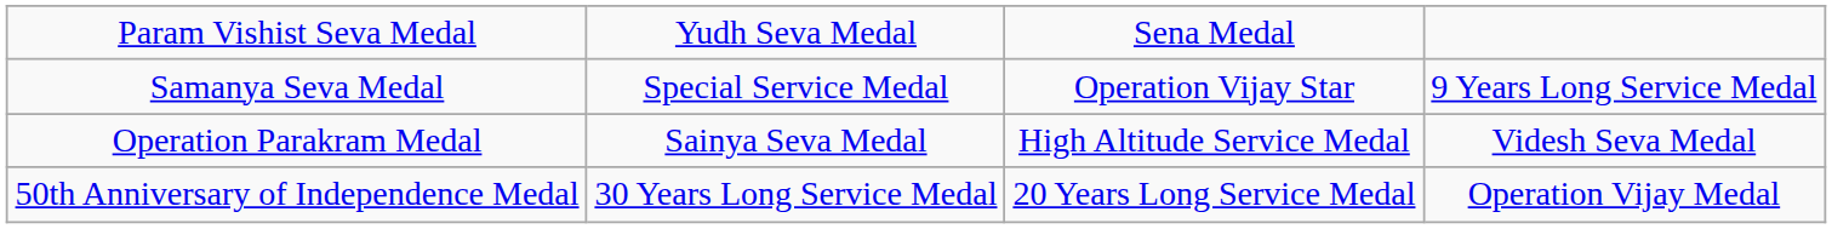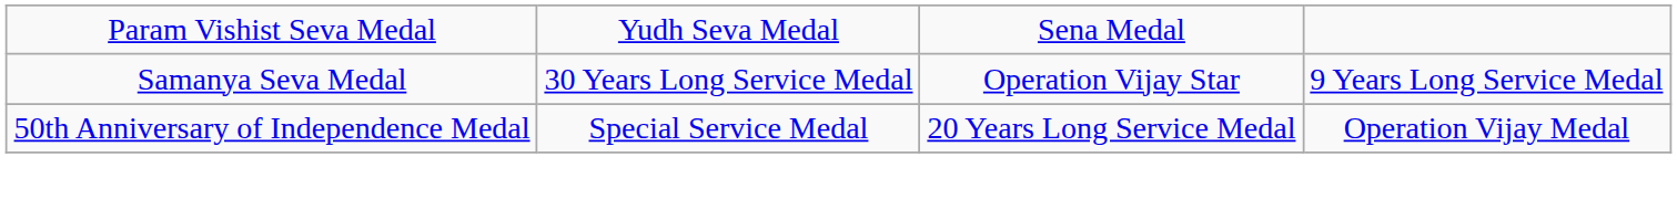 <table class="wikitable" style="margin:1em auto; text-align:center;">
 <tr>
 <td><a href='#'>Param Vishist Seva Medal</a></td>
 <td><a href='#'>Yudh Seva Medal</a></td>
 <td><a href='#'>Sena Medal</a></td>
 </tr>
 <tr>
 <td><a href='#'>Samanya Seva Medal</a></td>
-<td><a href='#'>Special Service Medal</a></td>
+<td><a href='#'>30 Years Long Service Medal</a></td>
 <td><a href='#'>Operation Vijay Star</a></td>
 <td><a href='#'>9 Years Long Service Medal</a></td>
 </tr>
 <tr>
-<td><a href='#'>Operation Parakram Medal</a></td>
-<td><a href='#'>Sainya Seva Medal</a></td>
-<td><a href='#'>High Altitude Service Medal</a></td>
-<td><a href='#'>Videsh Seva Medal</a></td>
-</tr>
-<tr>
 <td><a href='#'>50th Anniversary of Independence Medal</a></td>
-<td><a href='#'>30 Years Long Service Medal</a></td>
+<td><a href='#'>Special Service Medal</a></td>
 <td><a href='#'>20 Years Long Service Medal</a></td>
 <td><a href='#'>Operation Vijay Medal</a></td>
 </tr>
 </table>
